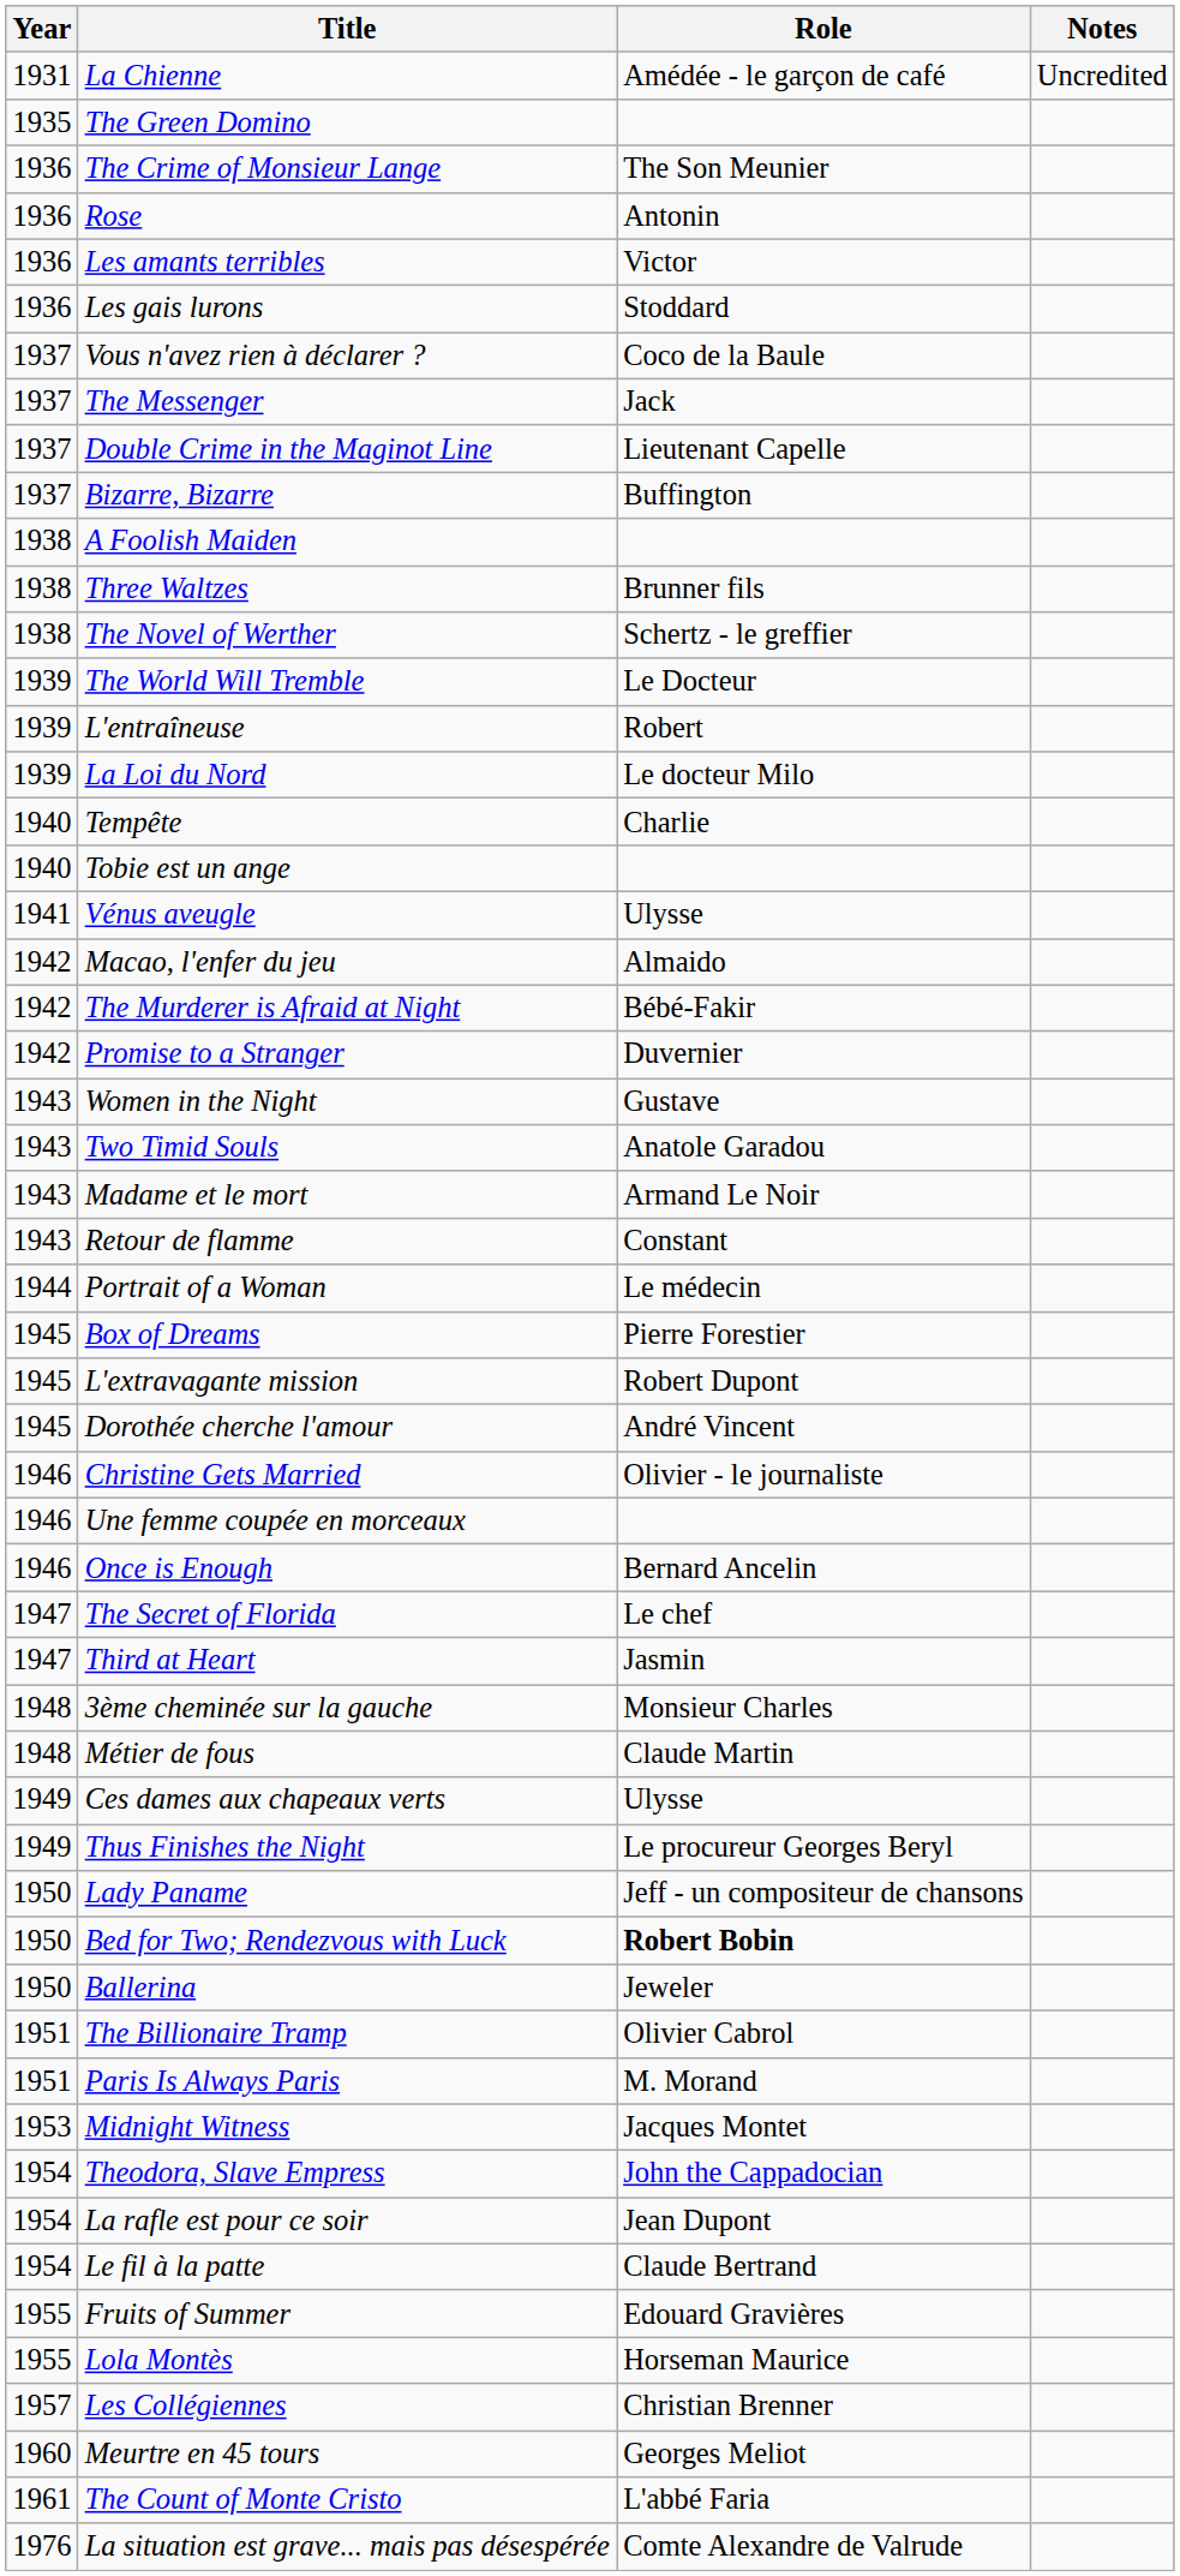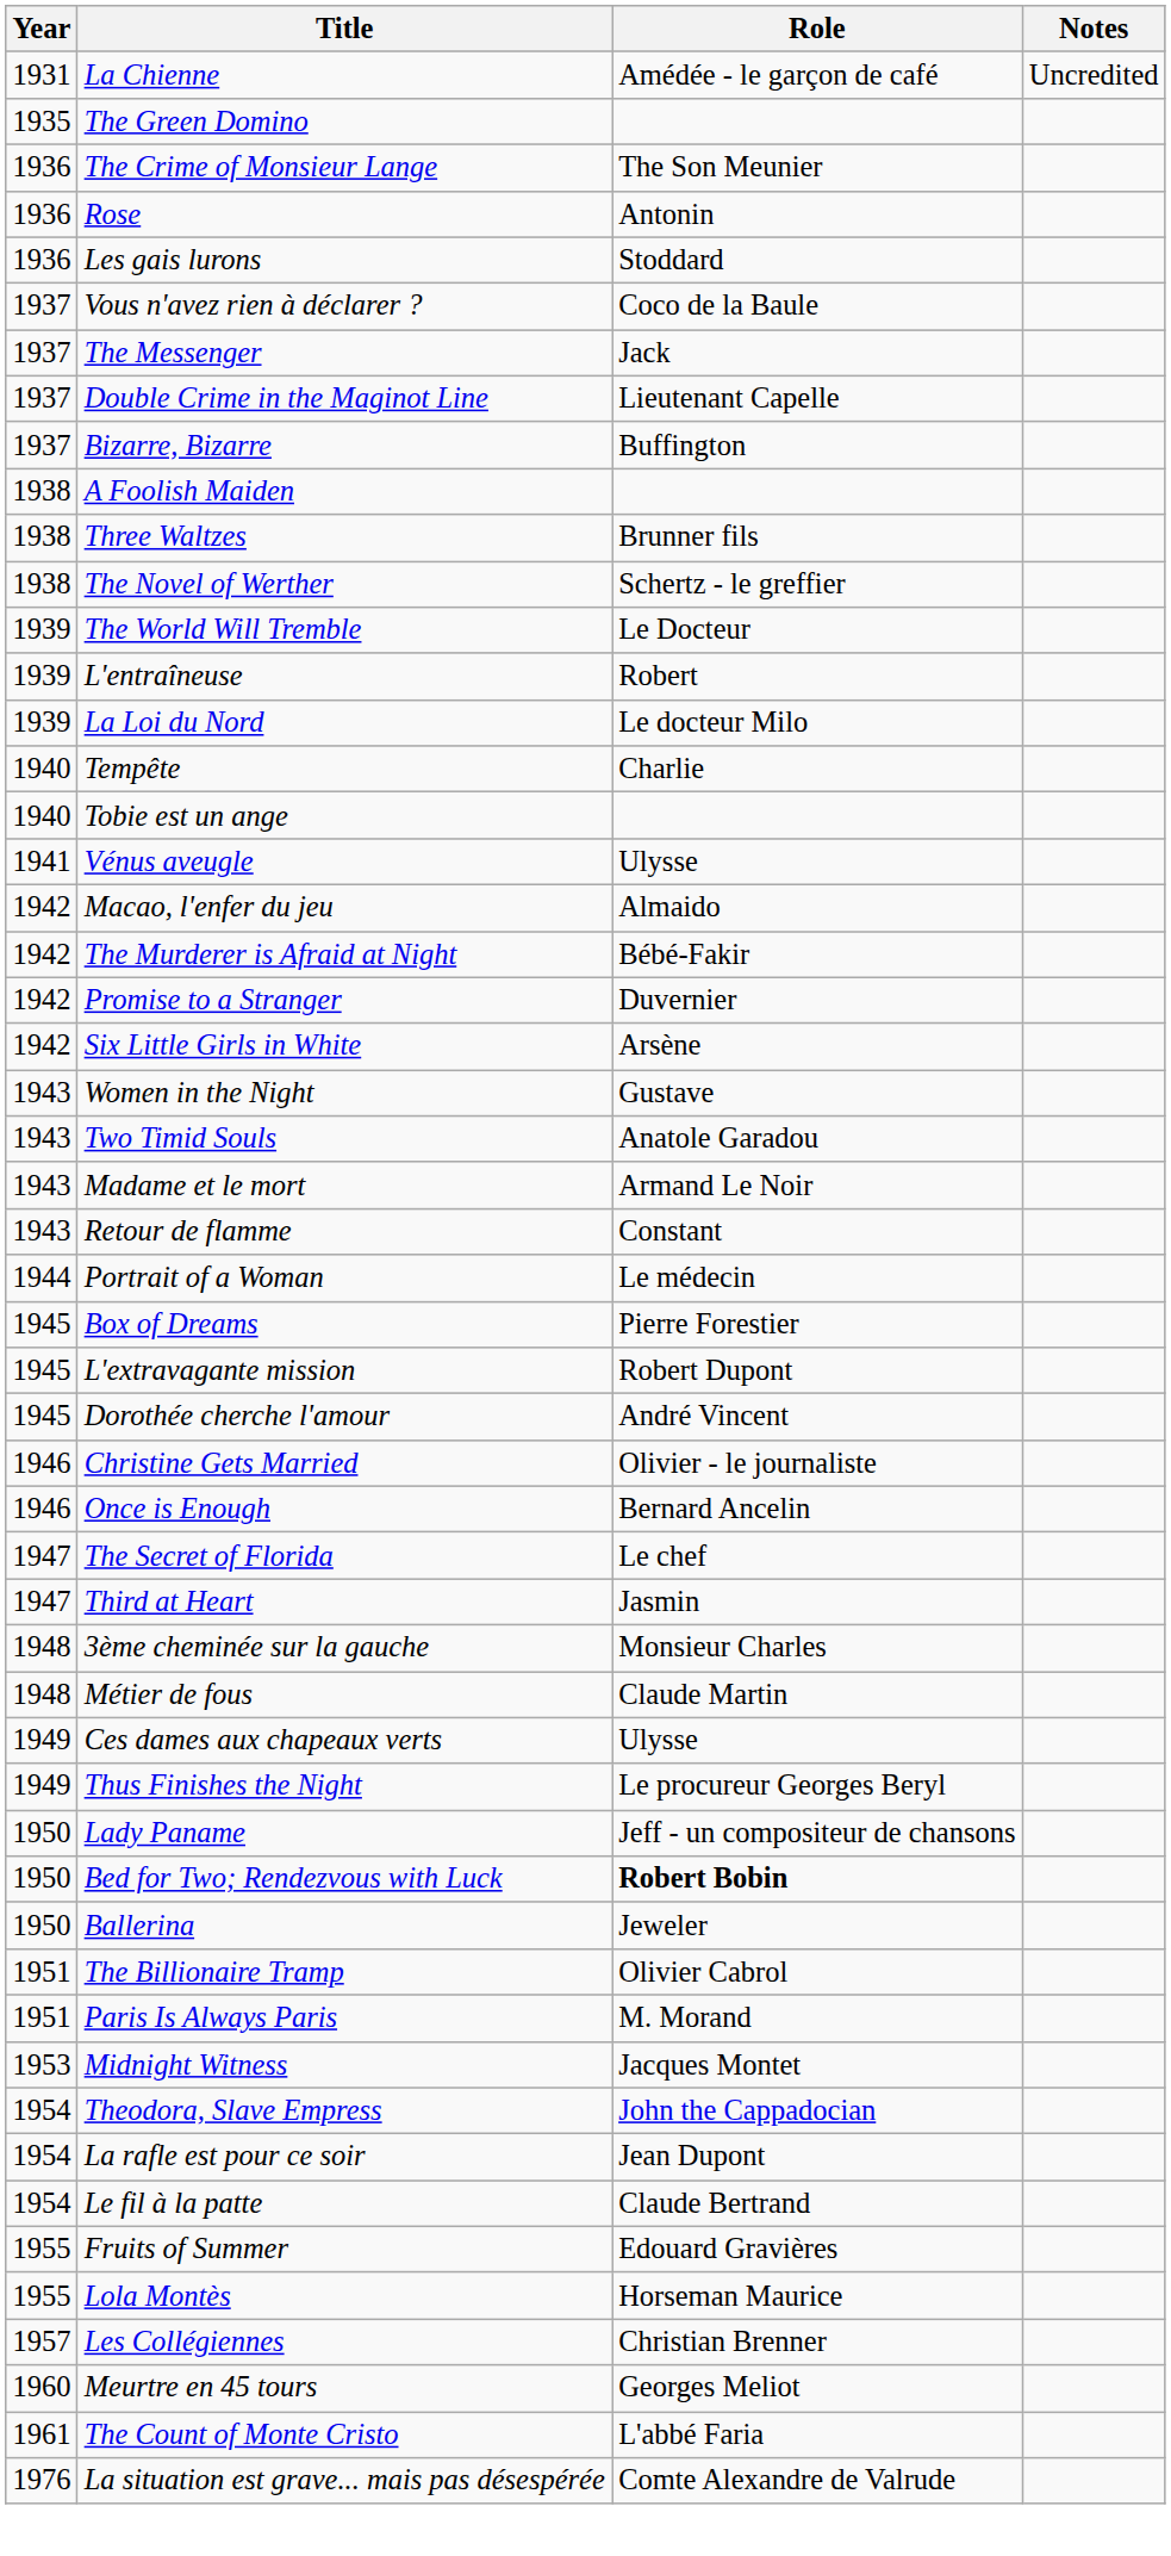 <table class="wikitable sortable">
 <tr>
 <th>Year</th>
 <th>Title</th>
 <th>Role</th>
 <th class="unsortable">Notes</th>
 </tr>
 <tr>
 <td>1931</td>
 <td><em><a href='#'>La Chienne</a></em></td>
 <td>Amédée - le garçon de café</td>
 <td>Uncredited</td>
 </tr>
 <tr>
 <td>1935</td>
 <td><em><a href='#'>The Green Domino</a></em></td>
 <td></td>
 <td></td>
 </tr>
 <tr>
 <td>1936</td>
 <td><em><a href='#'>The Crime of Monsieur Lange</a></em></td>
 <td>The Son Meunier</td>
 <td></td>
 </tr>
 <tr>
 <td>1936</td>
 <td><em><a href='#'>Rose</a></em></td>
 <td>Antonin</td>
-<td></td>
-</tr>
-<tr>
-<td>1936</td>
-<td><em><a href='#'>Les amants terribles</a></em></td>
-<td>Victor</td>
 <td></td>
 </tr>
 <tr>
 <td>1936</td>
 <td><em>Les gais lurons</em></td>
 <td>Stoddard</td>
 <td></td>
 </tr>
 <tr>
 <td>1937</td>
 <td><em>Vous n'avez rien à déclarer ?</em></td>
 <td>Coco de la Baule</td>
 <td></td>
 </tr>
 <tr>
 <td>1937</td>
 <td><em><a href='#'>The Messenger</a></em></td>
 <td>Jack</td>
 <td></td>
 </tr>
 <tr>
 <td>1937</td>
 <td><em><a href='#'>Double Crime in the Maginot Line</a></em></td>
 <td>Lieutenant Capelle</td>
 <td></td>
 </tr>
 <tr>
 <td>1937</td>
 <td><em><a href='#'>Bizarre, Bizarre</a></em></td>
 <td>Buffington</td>
 <td></td>
 </tr>
 <tr>
 <td>1938</td>
 <td><em><a href='#'>A Foolish Maiden</a></em></td>
 <td></td>
 <td></td>
 </tr>
 <tr>
 <td>1938</td>
 <td><em><a href='#'>Three Waltzes</a></em></td>
 <td>Brunner fils</td>
 <td></td>
 </tr>
 <tr>
 <td>1938</td>
 <td><em><a href='#'>The Novel of Werther</a></em></td>
 <td>Schertz - le greffier</td>
 <td></td>
 </tr>
 <tr>
 <td>1939</td>
 <td><em><a href='#'>The World Will Tremble</a></em></td>
 <td>Le Docteur</td>
 <td></td>
 </tr>
 <tr>
 <td>1939</td>
 <td><em>L'entraîneuse</em></td>
 <td>Robert</td>
 <td></td>
 </tr>
 <tr>
 <td>1939</td>
 <td><em><a href='#'>La Loi du Nord</a></em></td>
 <td>Le docteur Milo</td>
 <td></td>
 </tr>
 <tr>
 <td>1940</td>
 <td><em>Tempête</em></td>
 <td>Charlie</td>
 <td></td>
 </tr>
 <tr>
 <td>1940</td>
 <td><em>Tobie est un ange</em></td>
 <td></td>
 <td></td>
 </tr>
 <tr>
 <td>1941</td>
 <td><em><a href='#'>Vénus aveugle</a></em></td>
 <td>Ulysse</td>
 <td></td>
 </tr>
 <tr>
 <td>1942</td>
 <td><em>Macao, l'enfer du jeu</em></td>
 <td>Almaido</td>
 <td></td>
 </tr>
 <tr>
 <td>1942</td>
 <td><em><a href='#'>The Murderer is Afraid at Night</a></em></td>
 <td>Bébé-Fakir</td>
 <td></td>
 </tr>
 <tr>
 <td>1942</td>
 <td><em><a href='#'>Promise to a Stranger</a></em></td>
 <td>Duvernier</td>
 <td></td>
 </tr>
 <tr>
+<td>1942</td>
+<td><em><a href='#'>Six Little Girls in White</a></em></td>
+<td>Arsène</td>
+<td></td>
+</tr>
+<tr>
 <td>1943</td>
 <td><em>Women in the Night</em></td>
 <td>Gustave</td>
 <td></td>
 </tr>
 <tr>
 <td>1943</td>
 <td><em><a href='#'>Two Timid Souls</a></em></td>
 <td>Anatole Garadou</td>
 <td></td>
 </tr>
 <tr>
 <td>1943</td>
 <td><em>Madame et le mort</em></td>
 <td>Armand Le Noir</td>
 <td></td>
 </tr>
 <tr>
 <td>1943</td>
 <td><em>Retour de flamme</em></td>
 <td>Constant</td>
 <td></td>
 </tr>
 <tr>
 <td>1944</td>
 <td><em>Portrait of a Woman</em></td>
 <td>Le médecin</td>
 <td></td>
 </tr>
 <tr>
 <td>1945</td>
 <td><em><a href='#'>Box of Dreams</a></em></td>
 <td>Pierre Forestier</td>
 <td></td>
 </tr>
 <tr>
 <td>1945</td>
 <td><em>L'extravagante mission</em></td>
 <td>Robert Dupont</td>
 <td></td>
 </tr>
 <tr>
 <td>1945</td>
 <td><em>Dorothée cherche l'amour</em></td>
 <td>André Vincent</td>
 <td></td>
 </tr>
 <tr>
 <td>1946</td>
 <td><em><a href='#'>Christine Gets Married</a></em></td>
 <td>Olivier - le journaliste</td>
-<td></td>
-</tr>
-<tr>
-<td>1946</td>
-<td><em>Une femme coupée en morceaux</em></td>
-<td></td>
 <td></td>
 </tr>
 <tr>
 <td>1946</td>
 <td><em><a href='#'>Once is Enough</a></em></td>
 <td>Bernard Ancelin</td>
 <td></td>
 </tr>
 <tr>
 <td>1947</td>
 <td><em><a href='#'>The Secret of Florida</a></em></td>
 <td>Le chef</td>
 <td></td>
 </tr>
 <tr>
 <td>1947</td>
 <td><em><a href='#'>Third at Heart</a></em></td>
 <td>Jasmin</td>
 <td></td>
 </tr>
 <tr>
 <td>1948</td>
 <td><em>3ème cheminée sur la gauche</em></td>
 <td>Monsieur Charles</td>
 <td></td>
 </tr>
 <tr>
 <td>1948</td>
 <td><em>Métier de fous</em></td>
 <td>Claude Martin</td>
 <td></td>
 </tr>
 <tr>
 <td>1949</td>
 <td><em>Ces dames aux chapeaux verts</em></td>
 <td>Ulysse</td>
 <td></td>
 </tr>
 <tr>
 <td>1949</td>
 <td><em><a href='#'>Thus Finishes the Night</a></em></td>
 <td>Le procureur Georges Beryl</td>
 <td></td>
 </tr>
 <tr>
 <td>1950</td>
 <td><em><a href='#'>Lady Paname</a></em></td>
 <td>Jeff - un compositeur de chansons</td>
 <td></td>
 </tr>
 <tr>
 <td>1950</td>
 <td><em><a href='#'>Bed for Two; Rendezvous with Luck</a></em></td>
 <td><strong>Robert Bobin</strong></td>
 <td></td>
 </tr>
 <tr>
 <td>1950</td>
 <td><em><a href='#'>Ballerina</a></em></td>
 <td>Jeweler</td>
 <td></td>
 </tr>
 <tr>
 <td>1951</td>
 <td><em><a href='#'>The Billionaire Tramp</a></em></td>
 <td>Olivier Cabrol</td>
 <td></td>
 </tr>
 <tr>
 <td>1951</td>
 <td><em><a href='#'>Paris Is Always Paris</a></em></td>
 <td>M. Morand</td>
 <td></td>
 </tr>
 <tr>
 <td>1953</td>
 <td><em><a href='#'>Midnight Witness</a></em></td>
 <td>Jacques Montet</td>
 <td></td>
 </tr>
 <tr>
 <td>1954</td>
 <td><em><a href='#'>Theodora, Slave Empress</a></em></td>
 <td><a href='#'>John the Cappadocian</a></td>
 <td></td>
 </tr>
 <tr>
 <td>1954</td>
 <td><em>La rafle est pour ce soir</em></td>
 <td>Jean Dupont</td>
 <td></td>
 </tr>
 <tr>
 <td>1954</td>
 <td><em>Le fil à la patte</em></td>
 <td>Claude Bertrand</td>
 <td></td>
 </tr>
 <tr>
 <td>1955</td>
 <td><em>Fruits of Summer</em></td>
 <td>Edouard Gravières</td>
 <td></td>
 </tr>
 <tr>
 <td>1955</td>
 <td><em><a href='#'>Lola Montès</a></em></td>
 <td>Horseman Maurice</td>
 <td></td>
 </tr>
 <tr>
 <td>1957</td>
 <td><em><a href='#'>Les Collégiennes</a></em></td>
 <td>Christian Brenner</td>
 <td></td>
 </tr>
 <tr>
 <td>1960</td>
 <td><em>Meurtre en 45 tours</em></td>
 <td>Georges Meliot</td>
 <td></td>
 </tr>
 <tr>
 <td>1961</td>
 <td><em><a href='#'>The Count of Monte Cristo</a></em></td>
 <td>L'abbé Faria</td>
 <td></td>
 </tr>
 <tr>
 <td>1976</td>
 <td><em>La situation est grave... mais pas désespérée</em></td>
 <td>Comte Alexandre de Valrude</td>
 <td></td>
 </tr>
 </table>
